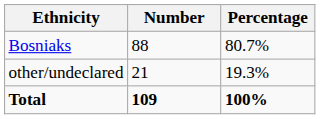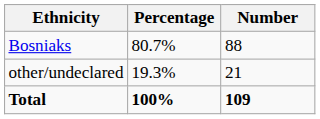 <table class="wikitable">
 <tr>
 <th width="100px">Ethnicity</th>
+<th width="80px">Percentage</th>
 <th width="80px">Number</th>
-<th width="80px">Percentage</th>
 </tr>
 <tr>
 <td><a href='#'>Bosniaks</a></td>
+<td>80.7%</td>
 <td>88</td>
-<td>80.7%</td>
 </tr>
 <tr>
 <td>other/undeclared</td>
+<td>19.3%</td>
 <td>21</td>
-<td>19.3%</td>
 </tr>
 <tr>
 <td><strong>Total</strong></td>
+<td><strong>100%</strong></td>
 <td><strong>109</strong></td>
-<td><strong>100%</strong></td>
 </tr>
 </table>
